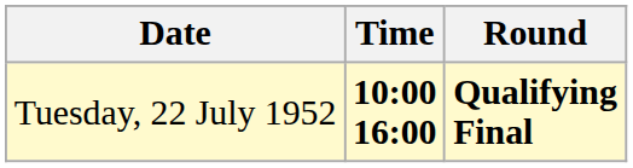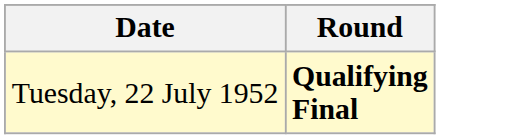 <table class="wikitable">
 <tr>
 <th>Date</th>
-<th>Time</th>
 <th>Round</th>
 </tr>
 <tr style=background:lemonchiffon>
 <td>Tuesday, 22 July 1952</td>
-<td><strong>10:00</strong><br><strong>16:00</strong></td>
 <td><strong>Qualifying</strong><br><strong>Final</strong></td>
 </tr>
 </table>
